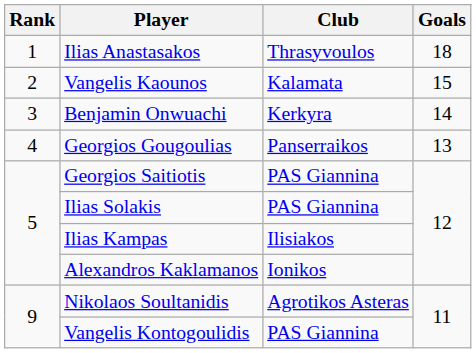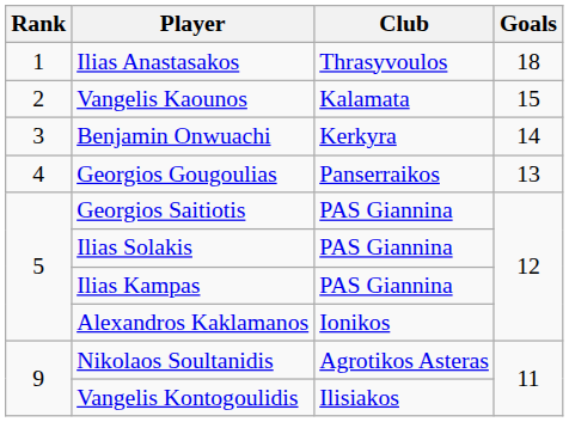 <table class="wikitable" style="text-align:center">
 <tr>
 <th>Rank</th>
 <th>Player</th>
 <th>Club</th>
 <th>Goals</th>
 </tr>
 <tr>
 <td>1</td>
 <td align="left"> <a href='#'>Ilias Anastasakos</a></td>
 <td align="left"><a href='#'>Thrasyvoulos</a></td>
 <td>18</td>
 </tr>
 <tr>
 <td>2</td>
 <td align="left"> <a href='#'>Vangelis Kaounos</a></td>
 <td align="left"><a href='#'>Kalamata</a></td>
 <td>15</td>
 </tr>
 <tr>
 <td>3</td>
 <td align="left"> <a href='#'>Benjamin Onwuachi</a></td>
 <td align="left"><a href='#'>Kerkyra</a></td>
 <td>14</td>
 </tr>
 <tr>
 <td>4</td>
 <td align="left"> <a href='#'>Georgios Gougoulias</a></td>
 <td align="left"><a href='#'>Panserraikos</a></td>
 <td>13</td>
 </tr>
 <tr>
 <td rowspan="4">5</td>
 <td align="left"> <a href='#'>Georgios Saitiotis</a></td>
 <td align="left"><a href='#'>PAS Giannina</a></td>
 <td rowspan="4">12</td>
 </tr>
 <tr>
 <td align="left"> <a href='#'>Ilias Solakis</a></td>
 <td align="left"><a href='#'>PAS Giannina</a></td>
 </tr>
 <tr>
 <td align="left"> <a href='#'>Ilias Kampas</a></td>
-<td align="left"><a href='#'>Ilisiakos</a></td>
+<td align="left"><a href='#'>PAS Giannina</a></td>
 </tr>
 <tr>
 <td align="left"> <a href='#'>Alexandros Kaklamanos</a></td>
 <td align="left"><a href='#'>Ionikos</a></td>
 </tr>
 <tr>
 <td rowspan="2">9</td>
 <td align="left"> <a href='#'>Nikolaos Soultanidis</a></td>
 <td align="left"><a href='#'>Agrotikos Asteras</a></td>
 <td rowspan="2">11</td>
 </tr>
 <tr>
 <td align="left"> <a href='#'>Vangelis Kontogoulidis</a></td>
-<td align="left"><a href='#'>PAS Giannina</a></td>
+<td align="left"><a href='#'>Ilisiakos</a></td>
 </tr>
 </table>
